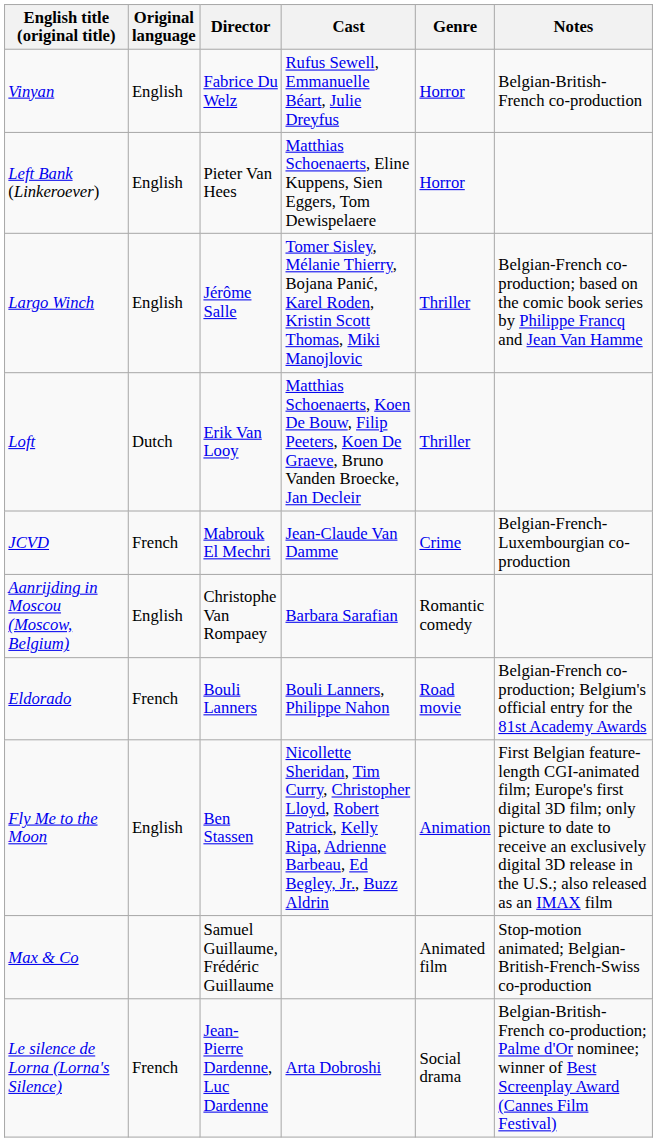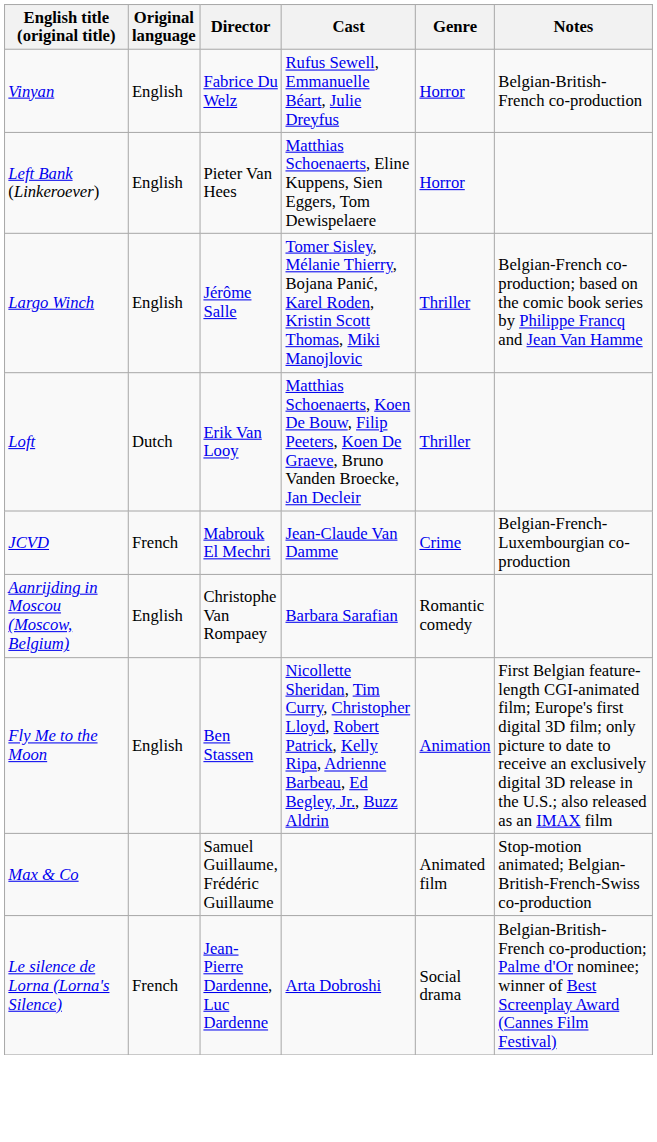 <table class="wikitable" width= "100%">
 <tr>
 <th width=20%>English title <br> (original title)</th>
 <th width=5%>Original language</th>
 <th width=12%>Director</th>
 <th width=22%>Cast</th>
 <th width=12%>Genre</th>
 <th width=26%>Notes</th>
 </tr>
 <tr>
 <td><em><a href='#'>Vinyan</a></em></td>
 <td>English</td>
 <td><a href='#'>Fabrice Du Welz</a></td>
 <td><a href='#'>Rufus Sewell</a>, <a href='#'>Emmanuelle Béart</a>, <a href='#'>Julie Dreyfus</a></td>
 <td><a href='#'>Horror</a></td>
 <td>Belgian-British-French co-production</td>
 </tr>
 <tr>
 <td><em><a href='#'>Left Bank</a></em><br>(<em>Linkeroever</em>)</td>
 <td>English</td>
 <td>Pieter Van Hees</td>
 <td><a href='#'>Matthias Schoenaerts</a>, Eline Kuppens, Sien Eggers, Tom Dewispelaere</td>
 <td><a href='#'>Horror</a></td>
 <td></td>
 </tr>
 <tr>
 <td><em><a href='#'>Largo Winch</a></em></td>
 <td>English</td>
 <td><a href='#'>Jérôme Salle</a></td>
 <td><a href='#'>Tomer Sisley</a>, <a href='#'>Mélanie Thierry</a>, Bojana Panić, <a href='#'>Karel Roden</a>, <a href='#'>Kristin Scott Thomas</a>, <a href='#'>Miki Manojlovic</a></td>
 <td><a href='#'>Thriller</a></td>
 <td>Belgian-French co-production; based on the comic book series by <a href='#'>Philippe Francq</a> and <a href='#'>Jean Van Hamme</a></td>
 </tr>
 <tr>
 <td><em><a href='#'>Loft</a></em></td>
 <td>Dutch</td>
 <td><a href='#'>Erik Van Looy</a></td>
 <td><a href='#'>Matthias Schoenaerts</a>, <a href='#'>Koen De Bouw</a>, <a href='#'>Filip Peeters</a>, <a href='#'>Koen De Graeve</a>, Bruno Vanden Broecke, <a href='#'>Jan Decleir</a></td>
 <td><a href='#'>Thriller</a></td>
 <td></td>
 </tr>
 <tr>
 <td><em><a href='#'>JCVD</a></em></td>
 <td>French</td>
 <td><a href='#'>Mabrouk El Mechri</a></td>
 <td><a href='#'>Jean-Claude Van Damme</a></td>
 <td><a href='#'>Crime</a></td>
 <td>Belgian-French-Luxembourgian co-production</td>
 </tr>
 <tr>
 <td><em><a href='#'>Aanrijding in Moscou (Moscow, Belgium)</a></em></td>
 <td>English</td>
 <td>Christophe Van Rompaey</td>
 <td><a href='#'>Barbara Sarafian</a></td>
 <td>Romantic comedy</td>
 <td></td>
 </tr>
 <tr>
-<td><em><a href='#'>Eldorado</a></em></td>
-<td>French</td>
-<td><a href='#'>Bouli Lanners</a></td>
-<td><a href='#'>Bouli Lanners</a>, <a href='#'>Philippe Nahon</a></td>
-<td><a href='#'>Road movie</a></td>
-<td>Belgian-French co-production; Belgium's official entry for the <a href='#'>81st Academy Awards</a></td>
-</tr>
-<tr>
 <td><em><a href='#'>Fly Me to the Moon</a></em></td>
 <td>English</td>
 <td><a href='#'>Ben Stassen</a></td>
 <td><a href='#'>Nicollette Sheridan</a>, <a href='#'>Tim Curry</a>, <a href='#'>Christopher Lloyd</a>, <a href='#'>Robert Patrick</a>, <a href='#'>Kelly Ripa</a>, <a href='#'>Adrienne Barbeau</a>, <a href='#'>Ed Begley, Jr.</a>, <a href='#'>Buzz Aldrin</a></td>
 <td><a href='#'>Animation</a></td>
 <td>First Belgian feature-length CGI-animated film; Europe's first digital 3D film; only picture to date to receive an exclusively digital 3D release in the U.S.; also released as an <a href='#'>IMAX</a> film</td>
 </tr>
 <tr>
 <td><em><a href='#'>Max & Co</a></em></td>
 <td></td>
 <td>Samuel Guillaume, Frédéric Guillaume</td>
 <td></td>
 <td>Animated film</td>
 <td>Stop-motion animated; Belgian-British-French-Swiss co-production</td>
 </tr>
 <tr>
 <td><em><a href='#'>Le silence de Lorna (Lorna's Silence)</a></em></td>
 <td>French</td>
 <td><a href='#'>Jean-Pierre Dardenne</a>, <a href='#'>Luc Dardenne</a></td>
 <td><a href='#'>Arta Dobroshi</a></td>
 <td>Social drama</td>
 <td>Belgian-British-French co-production; <a href='#'>Palme d'Or</a> nominee; winner of <a href='#'>Best Screenplay Award (Cannes Film Festival)</a></td>
 </tr>
 </table>
